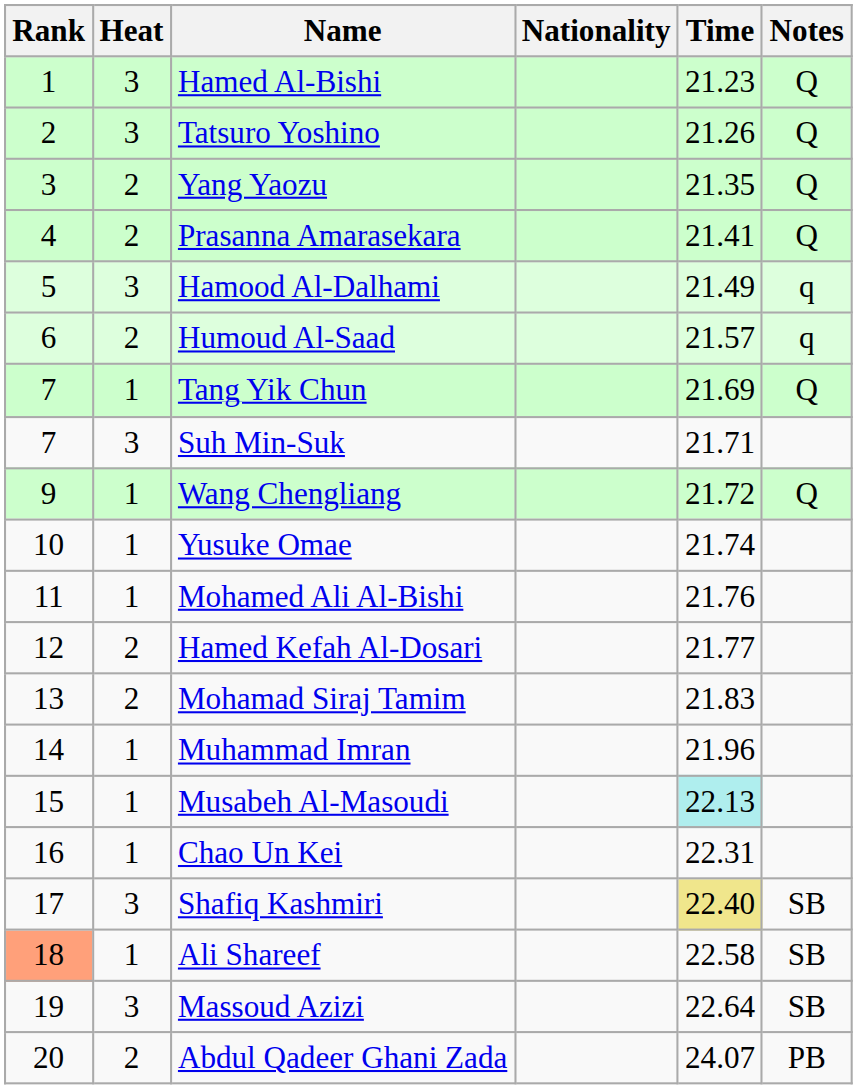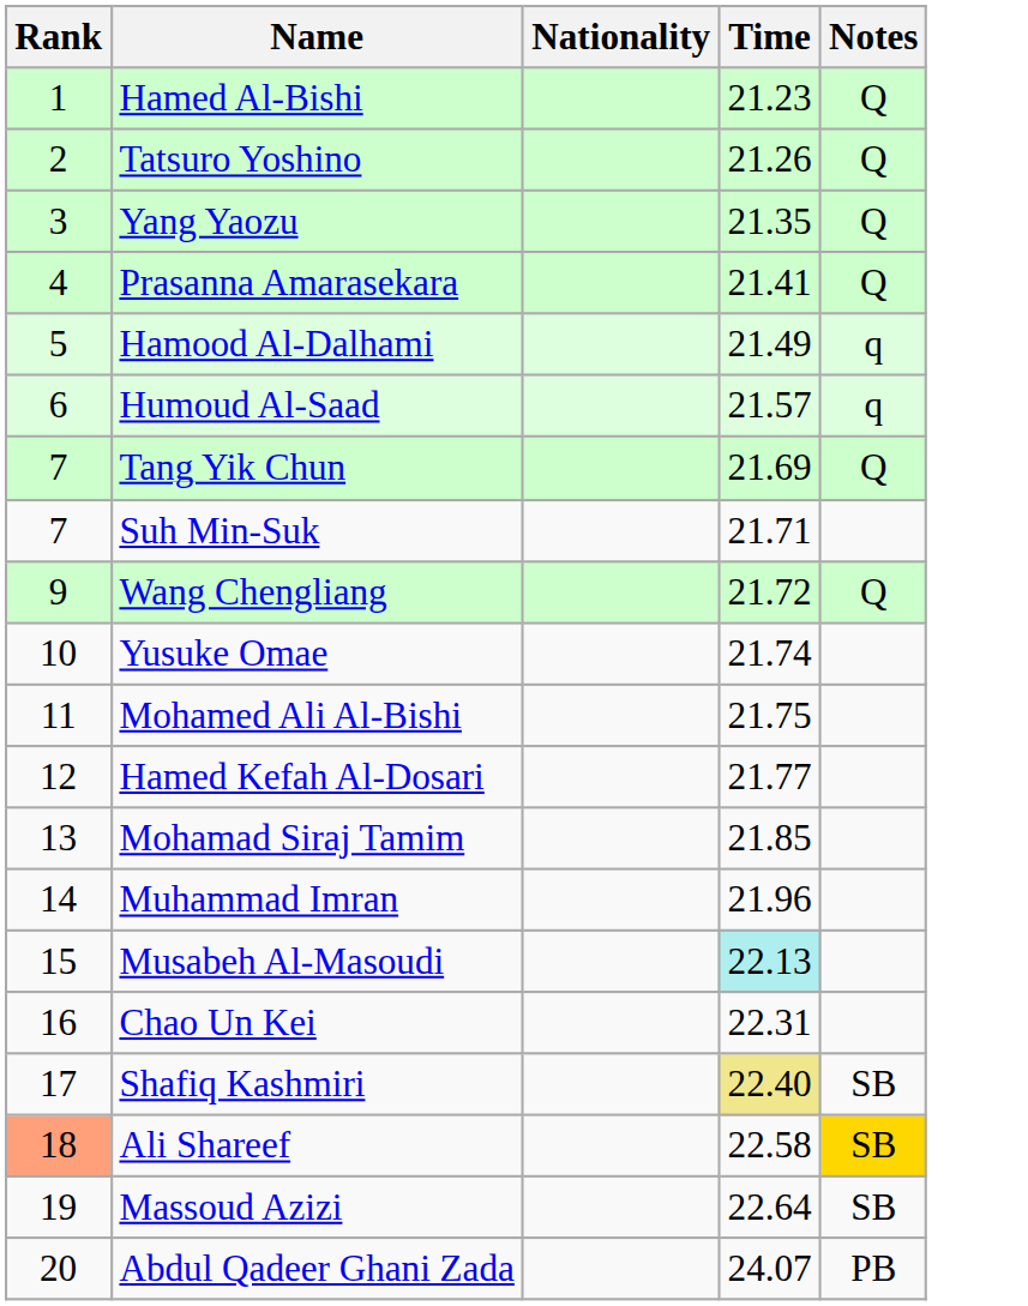 <table class="wikitable sortable" style="text-align:center; font-size:95%">
 <tr>
 <th>Rank</th>
-<th>Heat</th>
 <th>Name</th>
 <th>Nationality</th>
 <th>Time</th>
 <th>Notes</th>
 </tr>
 <tr bgcolor=ccffcc>
 <td>1</td>
-<td>3</td>
 <td align=left><a href='#'>Hamed Al-Bishi</a></td>
 <td align=left></td>
 <td>21.23</td>
 <td>Q</td>
 </tr>
 <tr bgcolor=ccffcc>
 <td>2</td>
-<td>3</td>
 <td align=left><a href='#'>Tatsuro Yoshino</a></td>
 <td align=left></td>
 <td>21.26</td>
 <td>Q</td>
 </tr>
 <tr bgcolor=ccffcc>
 <td>3</td>
-<td>2</td>
 <td align=left><a href='#'>Yang Yaozu</a></td>
 <td align=left></td>
 <td>21.35</td>
 <td>Q</td>
 </tr>
 <tr bgcolor=ccffcc>
 <td>4</td>
-<td>2</td>
 <td align=left><a href='#'>Prasanna Amarasekara</a></td>
 <td align=left></td>
 <td>21.41</td>
 <td>Q</td>
 </tr>
 <tr bgcolor=ddffdd>
 <td>5</td>
-<td>3</td>
 <td align=left><a href='#'>Hamood Al-Dalhami</a></td>
 <td align=left></td>
 <td>21.49</td>
 <td>q</td>
 </tr>
 <tr bgcolor=ddffdd>
 <td>6</td>
-<td>2</td>
 <td align=left><a href='#'>Humoud Al-Saad</a></td>
 <td align=left></td>
 <td>21.57</td>
 <td>q</td>
 </tr>
 <tr bgcolor=ccffcc>
 <td>7</td>
-<td>1</td>
 <td align=left><a href='#'>Tang Yik Chun</a></td>
 <td align=left></td>
 <td>21.69</td>
 <td>Q</td>
 </tr>
 <tr>
 <td>7</td>
-<td>3</td>
 <td align=left><a href='#'>Suh Min-Suk</a></td>
 <td align=left></td>
 <td>21.71</td>
 <td></td>
 </tr>
 <tr bgcolor=ccffcc>
 <td>9</td>
-<td>1</td>
 <td align=left><a href='#'>Wang Chengliang</a></td>
 <td align=left></td>
 <td>21.72</td>
 <td>Q</td>
 </tr>
 <tr>
 <td>10</td>
-<td>1</td>
 <td align=left><a href='#'>Yusuke Omae</a></td>
 <td align=left></td>
 <td>21.74</td>
 <td></td>
 </tr>
 <tr>
 <td>11</td>
-<td>1</td>
 <td align=left><a href='#'>Mohamed Ali Al-Bishi</a></td>
 <td align=left></td>
-<td>21.76</td>
+<td>21.75</td>
 <td></td>
 </tr>
 <tr>
 <td>12</td>
-<td>2</td>
 <td align=left><a href='#'>Hamed Kefah Al-Dosari</a></td>
 <td align=left></td>
 <td>21.77</td>
 <td></td>
 </tr>
 <tr>
 <td>13</td>
-<td>2</td>
 <td align=left><a href='#'>Mohamad Siraj Tamim</a></td>
 <td align=left></td>
-<td>21.83</td>
+<td>21.85</td>
 <td></td>
 </tr>
 <tr>
 <td>14</td>
-<td>1</td>
 <td align=left><a href='#'>Muhammad Imran</a></td>
 <td align=left></td>
 <td>21.96</td>
 <td></td>
 </tr>
 <tr>
 <td>15</td>
-<td>1</td>
 <td align=left><a href='#'>Musabeh Al-Masoudi</a></td>
 <td align=left></td>
 <td style="background: paleturquoise;">22.13</td>
 <td></td>
 </tr>
 <tr>
 <td>16</td>
-<td>1</td>
 <td align=left><a href='#'>Chao Un Kei</a></td>
 <td align=left></td>
 <td>22.31</td>
 <td></td>
 </tr>
 <tr>
 <td>17</td>
-<td>3</td>
 <td align=left><a href='#'>Shafiq Kashmiri</a></td>
 <td align=left></td>
 <td style="background: khaki;">22.40</td>
 <td>SB</td>
 </tr>
 <tr>
 <td style="background: lightsalmon;">18</td>
-<td>1</td>
 <td align=left><a href='#'>Ali Shareef</a></td>
 <td align=left></td>
 <td>22.58</td>
-<td>SB</td>
+<td style="background: gold;">SB</td>
 </tr>
 <tr>
 <td>19</td>
-<td>3</td>
 <td align=left><a href='#'>Massoud Azizi</a></td>
 <td align=left></td>
 <td>22.64</td>
 <td>SB</td>
 </tr>
 <tr>
 <td>20</td>
-<td>2</td>
 <td align=left><a href='#'>Abdul Qadeer Ghani Zada</a></td>
 <td align=left></td>
 <td>24.07</td>
 <td>PB</td>
 </tr>
 </table>
